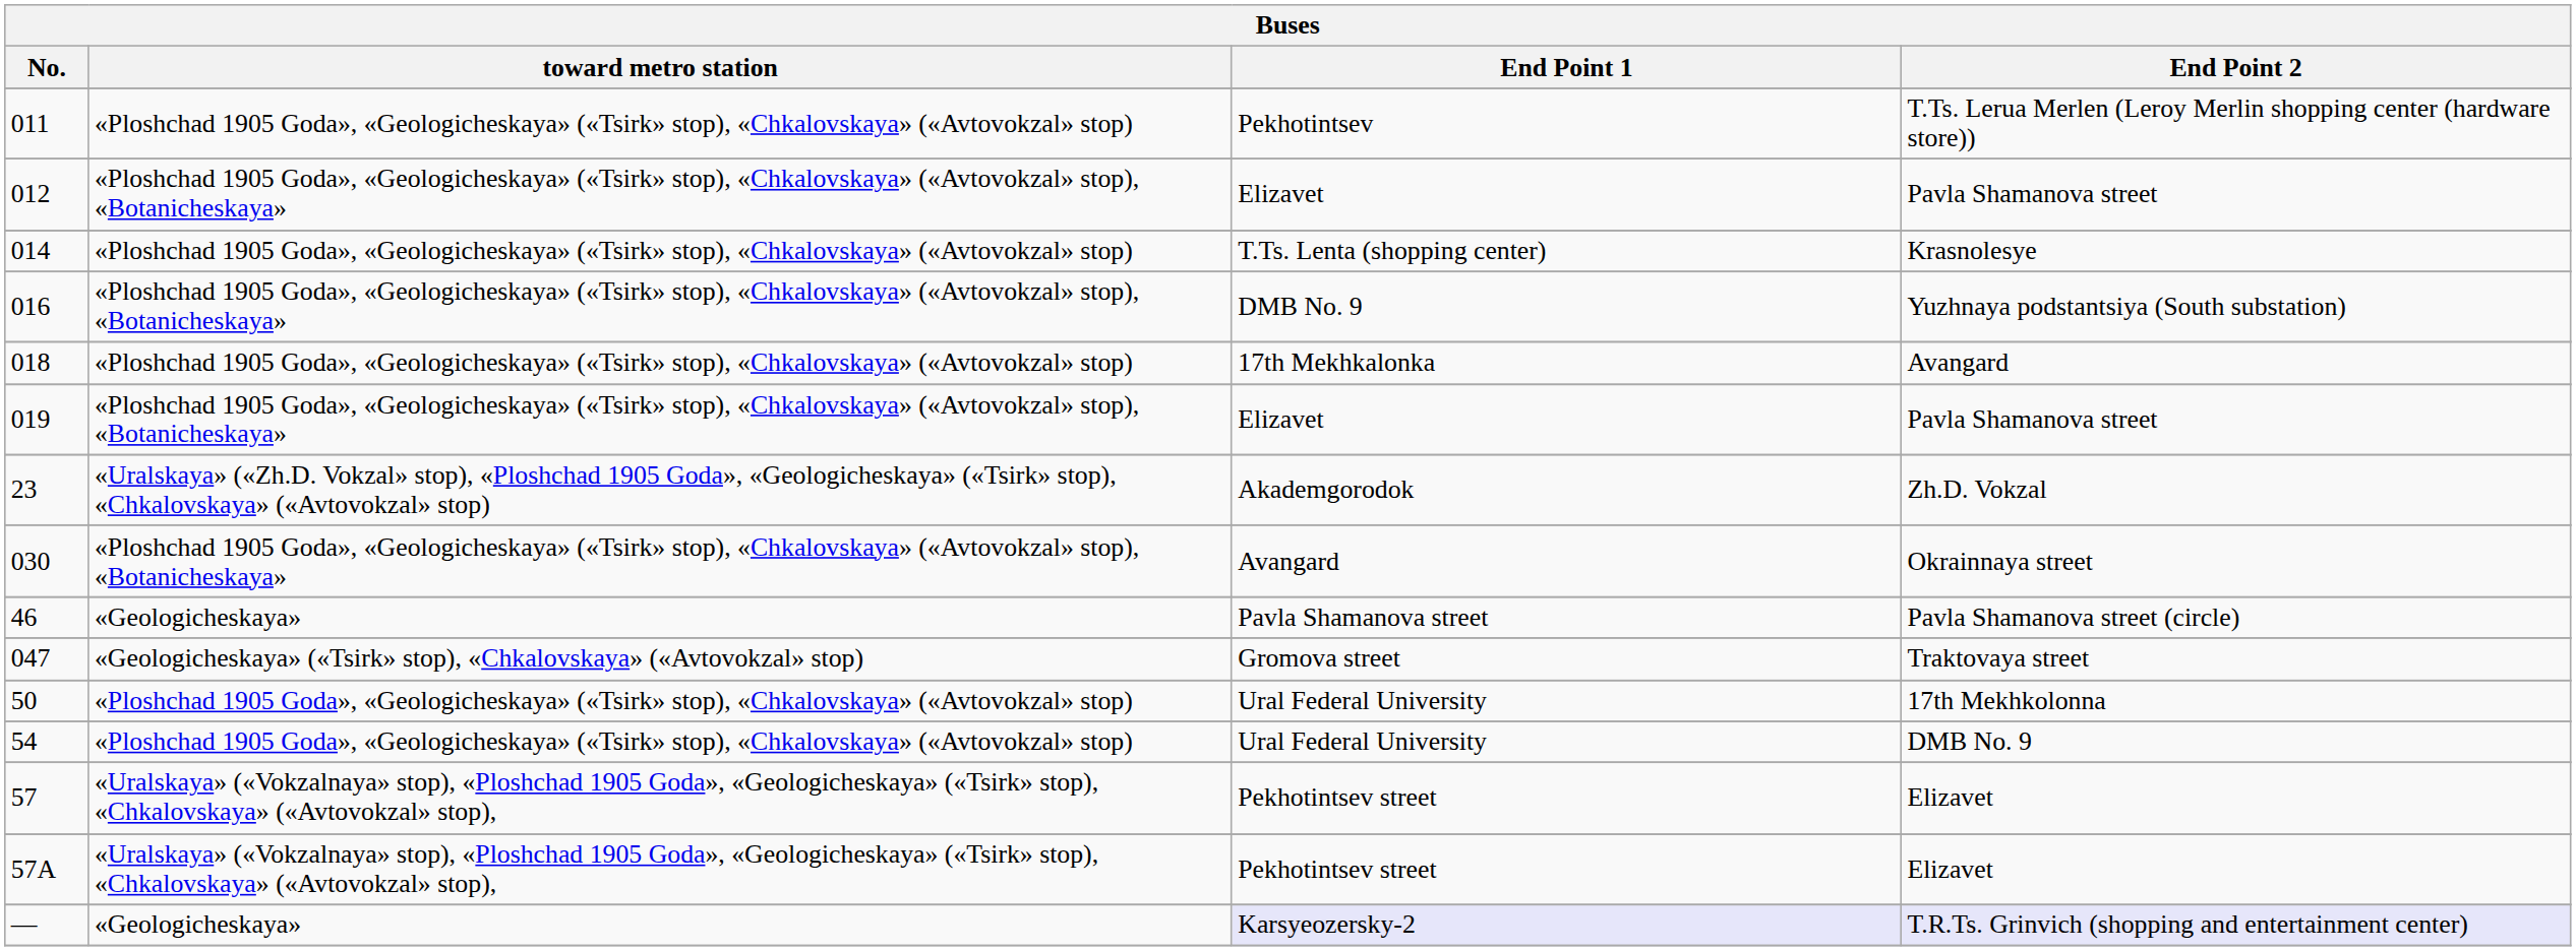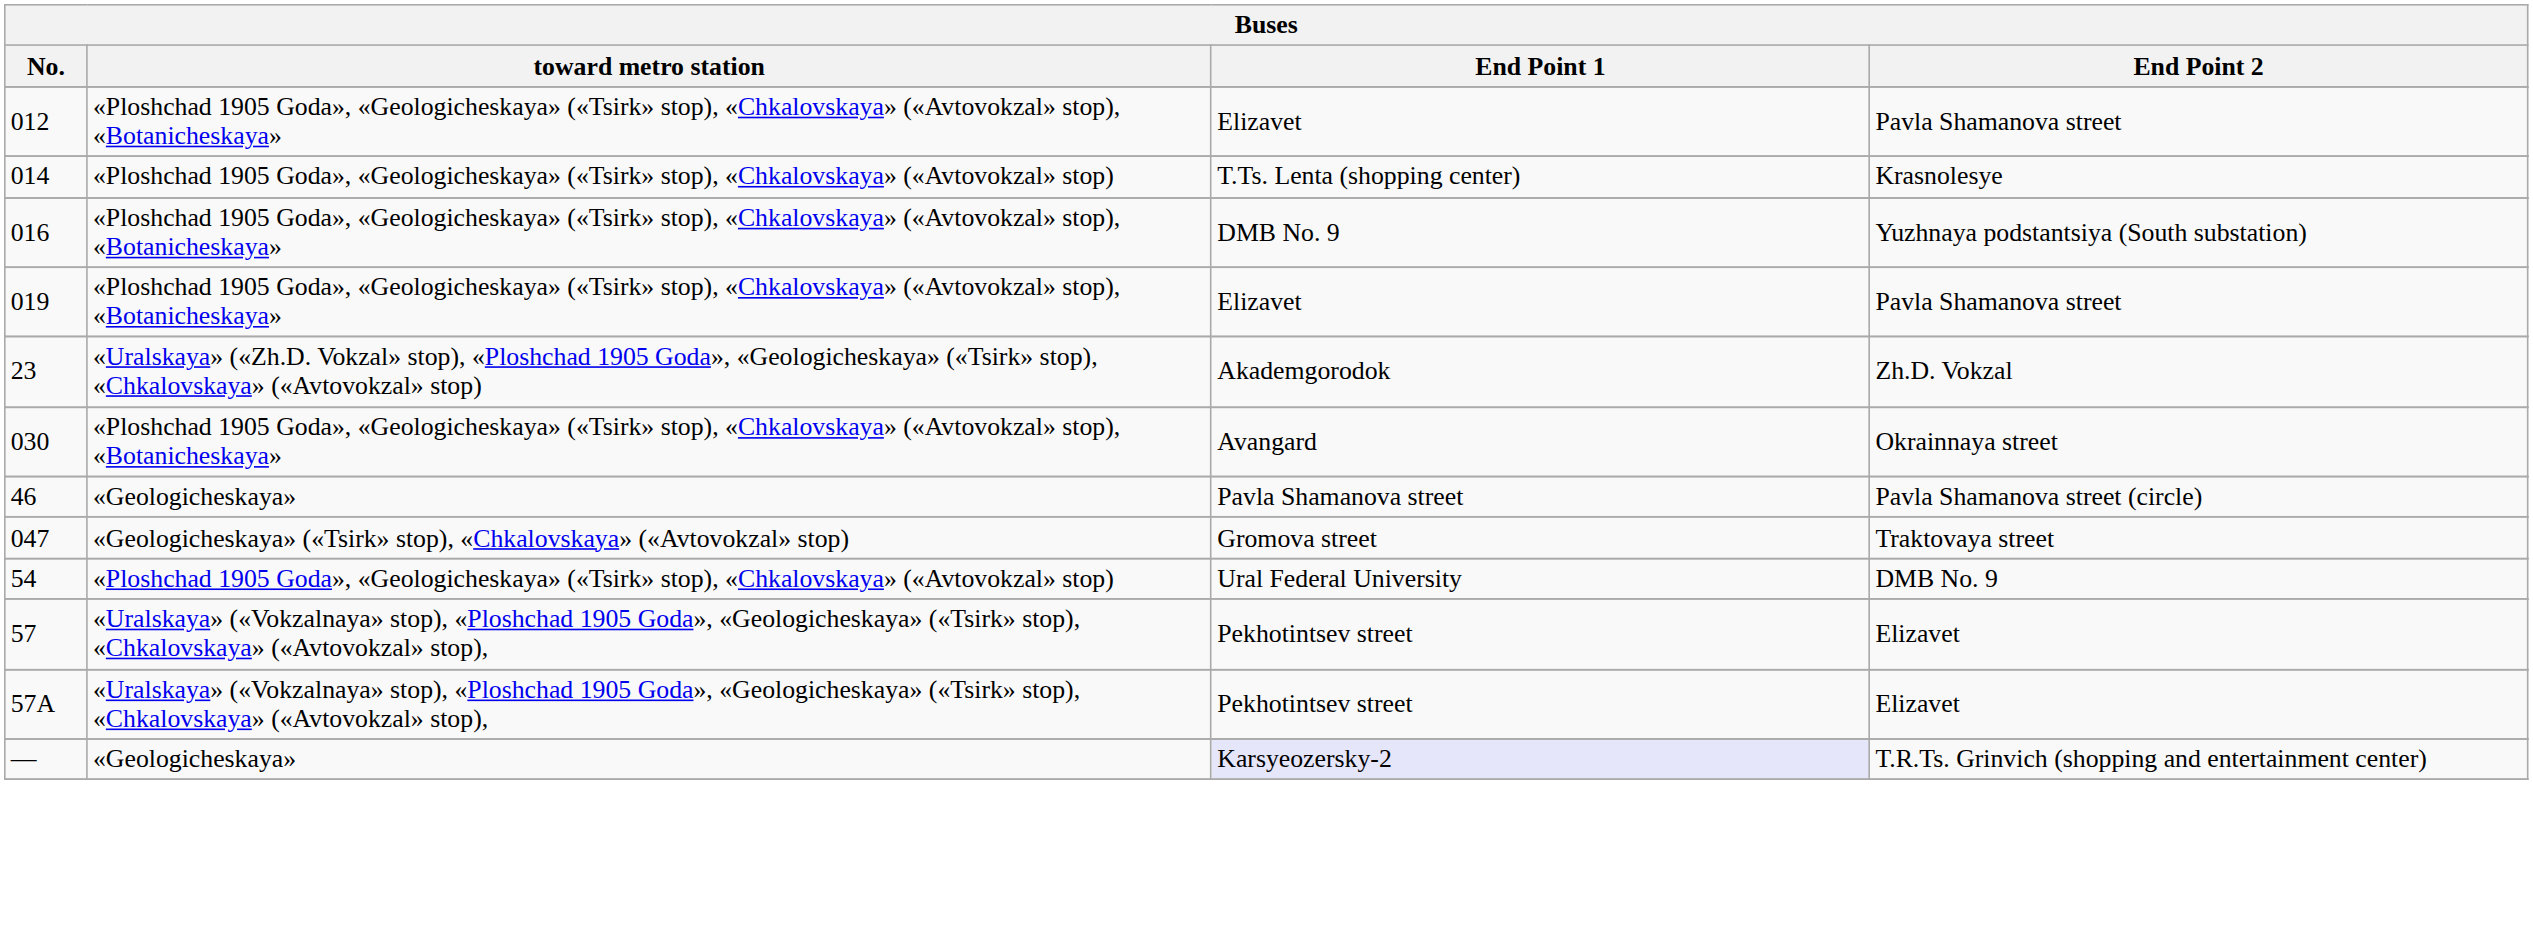 <table class="wikitable">
 <tr>
 <th colspan=4>Buses</th>
 </tr>
 <tr>
 <th width="3%">No.</th>
 <th width="41%">toward metro station</th>
 <th width="24%">End Point 1</th>
 <th width="24%">End Point 2</th>
 </tr>
 <tr>
 </tr>
 <tr>
-</tr>
-<tr ----align="center">
-<td>011</td>
-<td>«Ploshchad 1905 Goda», «Geologicheskaya» («Tsirk» stop), «<a href='#'>Chkalovskaya</a>» («Avtovokzal» stop)</td>
-<td>Pekhotintsev</td>
-<td>T.Ts. Lerua Merlen (Leroy Merlin shopping center (hardware store))</td>
 </tr>
 <tr>
 </tr>
 <tr ----align="center">
 <td>012</td>
 <td>«Ploshchad 1905 Goda», «Geologicheskaya» («Tsirk» stop), «<a href='#'>Chkalovskaya</a>» («Avtovokzal» stop), «<a href='#'>Botanicheskaya</a>»</td>
 <td>Elizavet</td>
 <td>Pavla Shamanova street</td>
 </tr>
 <tr>
 </tr>
 <tr ----align="center">
 <td>014</td>
 <td>«Ploshchad 1905 Goda», «Geologicheskaya» («Tsirk» stop), «<a href='#'>Chkalovskaya</a>» («Avtovokzal» stop)</td>
 <td>T.Ts. Lenta (shopping center)</td>
 <td>Krasnolesye</td>
 </tr>
 <tr>
 </tr>
 <tr ----align="center">
 <td>016</td>
 <td>«Ploshchad 1905 Goda», «Geologicheskaya» («Tsirk» stop), «<a href='#'>Chkalovskaya</a>» («Avtovokzal» stop), «<a href='#'>Botanicheskaya</a>»</td>
 <td>DMB No. 9</td>
 <td>Yuzhnaya podstantsiya (South substation)</td>
 </tr>
 <tr>
-</tr>
-<tr ----align="center">
-<td>018</td>
-<td>«Ploshchad 1905 Goda», «Geologicheskaya» («Tsirk» stop), «<a href='#'>Chkalovskaya</a>» («Avtovokzal» stop)</td>
-<td>17th Mekhkalonka</td>
-<td>Avangard</td>
 </tr>
 <tr>
 </tr>
 <tr ----align="center">
 <td>019</td>
 <td>«Ploshchad 1905 Goda», «Geologicheskaya» («Tsirk» stop), «<a href='#'>Chkalovskaya</a>» («Avtovokzal» stop), «<a href='#'>Botanicheskaya</a>»</td>
 <td>Elizavet</td>
 <td>Pavla Shamanova street</td>
 </tr>
 <tr>
 </tr>
 <tr ----align="center">
 <td>23</td>
 <td>«<a href='#'>Uralskaya</a>» («Zh.D. Vokzal» stop), «<a href='#'>Ploshchad 1905 Goda</a>», «Geologicheskaya» («Tsirk» stop), «<a href='#'>Chkalovskaya</a>» («Avtovokzal» stop)</td>
 <td>Akademgorodok</td>
 <td>Zh.D. Vokzal</td>
 </tr>
 <tr>
 </tr>
 <tr ----align="center">
 <td>030</td>
 <td>«Ploshchad 1905 Goda», «Geologicheskaya» («Tsirk» stop), «<a href='#'>Chkalovskaya</a>» («Avtovokzal» stop), «<a href='#'>Botanicheskaya</a>»</td>
 <td>Avangard</td>
 <td>Okrainnaya street</td>
 </tr>
 <tr>
 </tr>
 <tr ----align="center">
 <td>46</td>
 <td>«Geologicheskaya»</td>
 <td>Pavla Shamanova street</td>
 <td>Pavla Shamanova street (circle)</td>
 </tr>
 <tr>
 </tr>
 <tr ----align="center">
 <td>047</td>
 <td>«Geologicheskaya» («Tsirk» stop), «<a href='#'>Chkalovskaya</a>» («Avtovokzal» stop)</td>
 <td>Gromova street</td>
 <td>Traktovaya street</td>
 </tr>
 <tr>
 </tr>
-<tr ----align="center">
-<td>50</td>
-<td>«<a href='#'>Ploshchad 1905 Goda</a>», «Geologicheskaya» («Tsirk» stop), «<a href='#'>Chkalovskaya</a>» («Avtovokzal» stop)</td>
-<td>Ural Federal University</td>
-<td>17th Mekhkolonna</td>
-</tr>
 <tr>
 </tr>
 <tr ----align="center">
 <td>54</td>
 <td>«<a href='#'>Ploshchad 1905 Goda</a>», «Geologicheskaya» («Tsirk» stop), «<a href='#'>Chkalovskaya</a>» («Avtovokzal» stop)</td>
 <td>Ural Federal University</td>
 <td>DMB No. 9</td>
 </tr>
 <tr>
 </tr>
 <tr ----align="center">
 <td>57</td>
 <td>«<a href='#'>Uralskaya</a>» («Vokzalnaya» stop), «<a href='#'>Ploshchad 1905 Goda</a>», «Geologicheskaya» («Tsirk» stop), «<a href='#'>Chkalovskaya</a>» («Avtovokzal» stop),</td>
 <td>Pekhotintsev street</td>
 <td>Elizavet</td>
 </tr>
 <tr>
 </tr>
 <tr ----align="center">
 <td>57А</td>
 <td>«<a href='#'>Uralskaya</a>» («Vokzalnaya» stop), «<a href='#'>Ploshchad 1905 Goda</a>», «Geologicheskaya» («Tsirk» stop), «<a href='#'>Chkalovskaya</a>» («Avtovokzal» stop),</td>
 <td>Pekhotintsev street</td>
 <td>Elizavet</td>
 </tr>
 <tr>
 </tr>
 <tr ----align="center">
 <td>—</td>
 <td>«Geologicheskaya»</td>
 <td style="background: lavender;">Karsyeozersky-2</td>
-<td style="background: lavender;">T.R.Ts. Grinvich (shopping and entertainment center)</td>
+<td>T.R.Ts. Grinvich (shopping and entertainment center)</td>
 </tr>
 <tr>
 </tr>
 </table>
